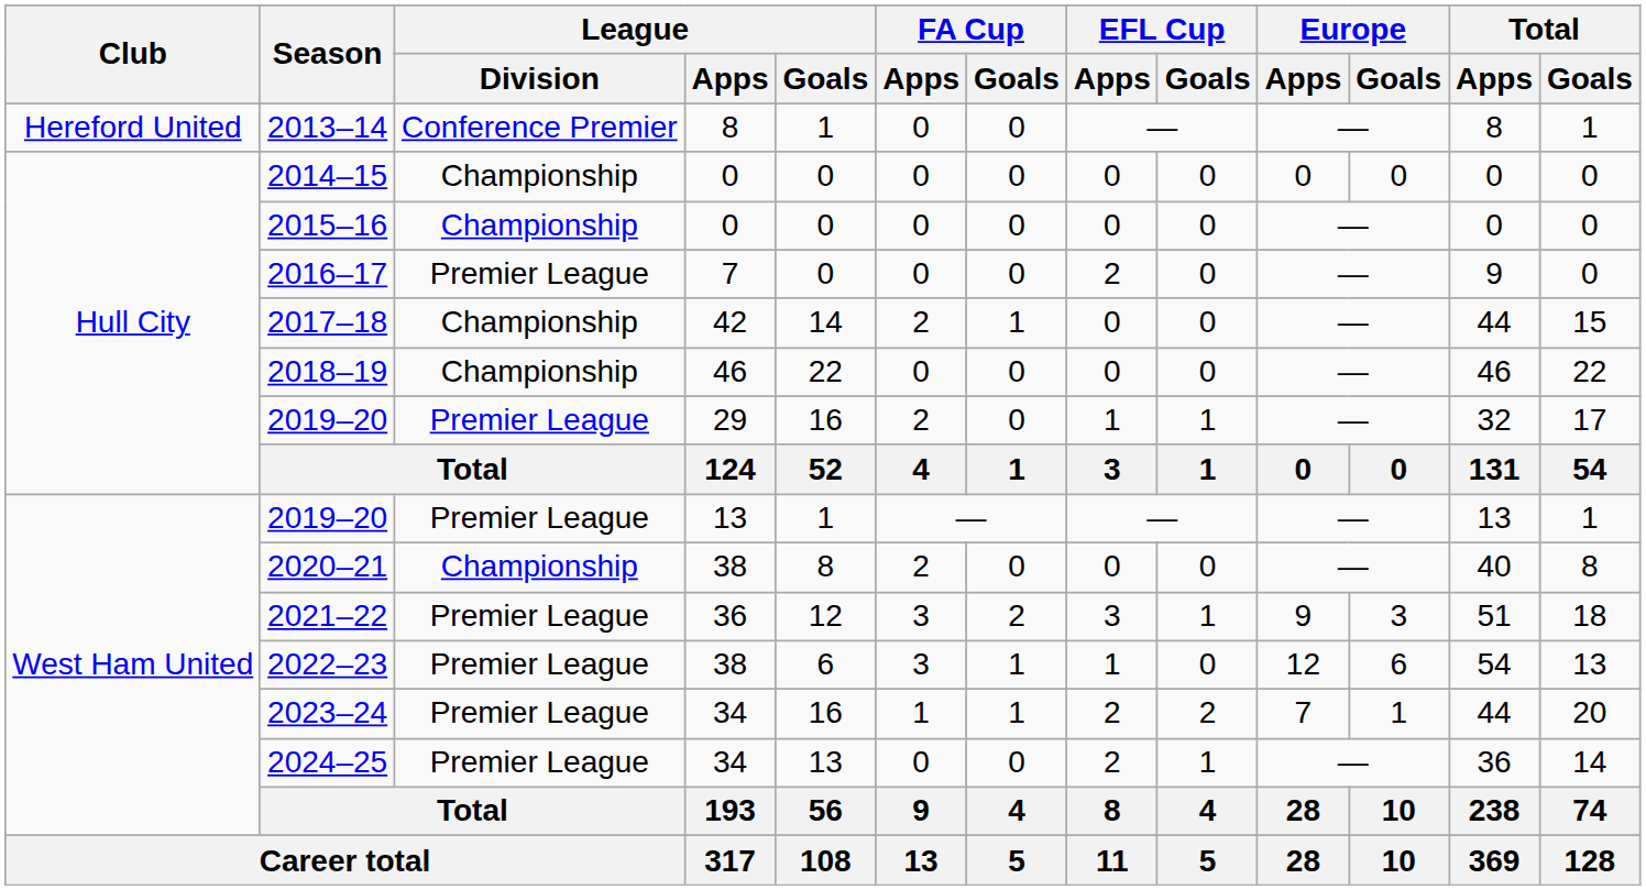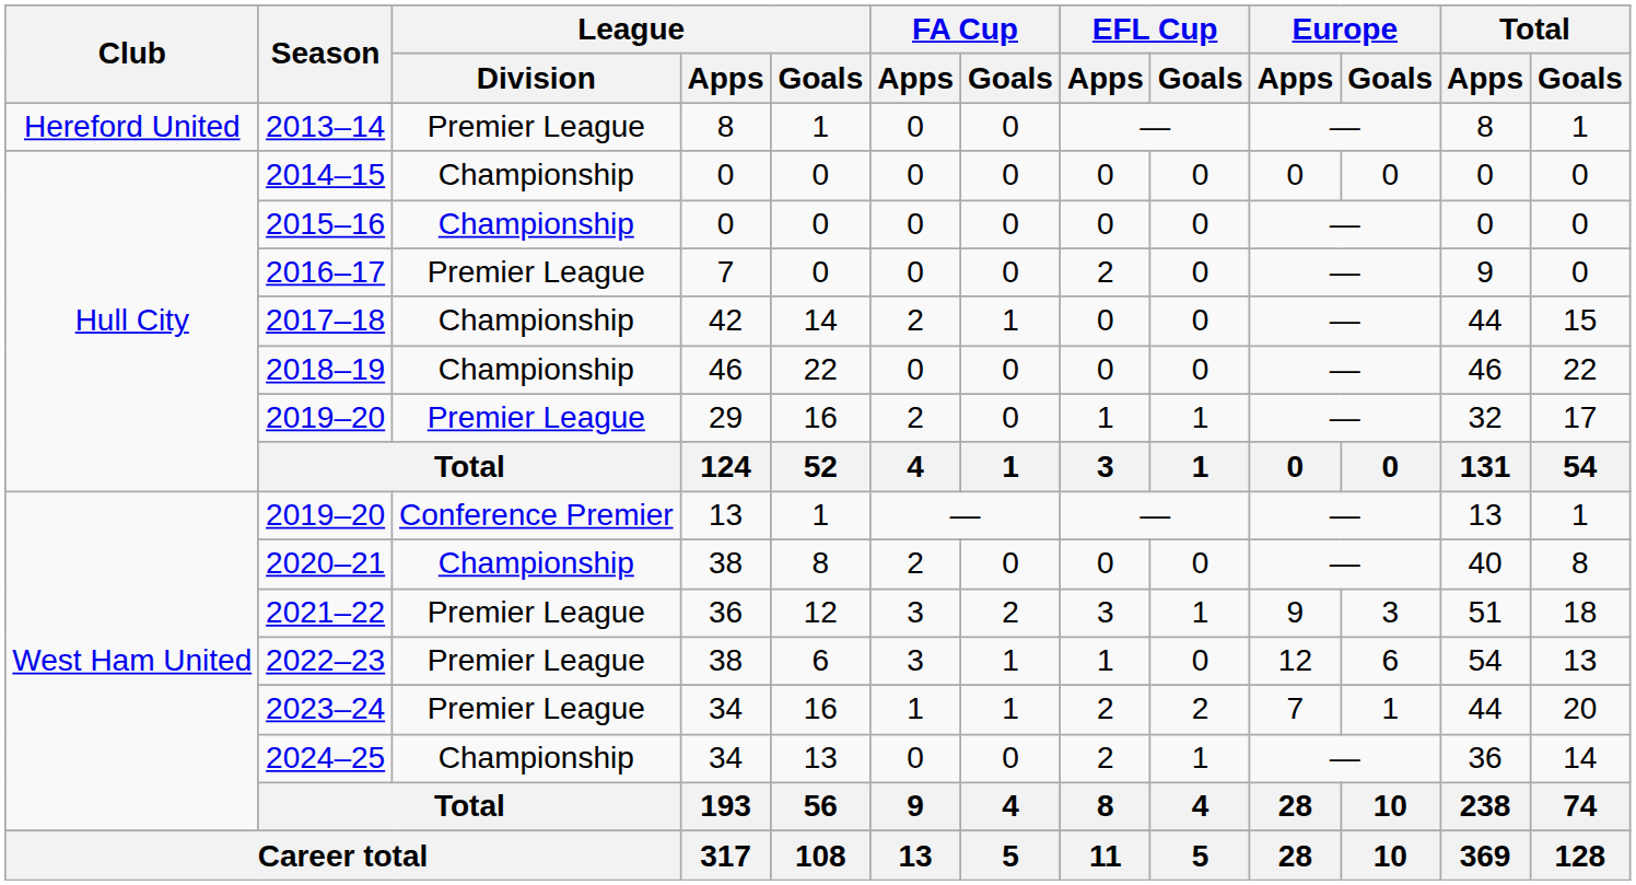 <table class="wikitable" style="text-align: center;">
 <tr>
 <th rowspan="2">Club</th>
 <th rowspan="2">Season</th>
 <th colspan="3">League</th>
 <th colspan="2"><a href='#'>FA Cup</a></th>
 <th colspan="2"><a href='#'>EFL Cup</a></th>
 <th colspan="2"><a href='#'>Europe</a></th>
 <th colspan="2">Total</th>
 </tr>
 <tr>
 <th>Division</th>
 <th>Apps</th>
 <th>Goals</th>
 <th>Apps</th>
 <th>Goals</th>
 <th>Apps</th>
 <th>Goals</th>
 <th>Apps</th>
 <th>Goals</th>
 <th>Apps</th>
 <th>Goals</th>
 </tr>
 <tr>
 <td><a href='#'>Hereford United</a></td>
 <td><a href='#'>2013–14</a></td>
-<td><a href='#'>Conference Premier</a></td>
+<td>Premier League</td>
 <td>8</td>
 <td>1</td>
 <td>0</td>
 <td>0</td>
 <td colspan="2">—</td>
 <td colspan="2">—</td>
 <td>8</td>
 <td>1</td>
 </tr>
 <tr>
 <td rowspan="7"><a href='#'>Hull City</a></td>
 <td><a href='#'>2014–15</a></td>
 <td>Championship</td>
 <td>0</td>
 <td>0</td>
 <td>0</td>
 <td>0</td>
 <td>0</td>
 <td>0</td>
 <td>0</td>
 <td>0</td>
 <td>0</td>
 <td>0</td>
 </tr>
 <tr>
 <td><a href='#'>2015–16</a></td>
 <td><a href='#'>Championship</a></td>
 <td>0</td>
 <td>0</td>
 <td>0</td>
 <td>0</td>
 <td>0</td>
 <td>0</td>
 <td colspan="2">—</td>
 <td>0</td>
 <td>0</td>
 </tr>
 <tr>
 <td><a href='#'>2016–17</a></td>
 <td>Premier League</td>
 <td>7</td>
 <td>0</td>
 <td>0</td>
 <td>0</td>
 <td>2</td>
 <td>0</td>
 <td colspan="2">—</td>
 <td>9</td>
 <td>0</td>
 </tr>
 <tr>
 <td><a href='#'>2017–18</a></td>
 <td>Championship</td>
 <td>42</td>
 <td>14</td>
 <td>2</td>
 <td>1</td>
 <td>0</td>
 <td>0</td>
 <td colspan="2">—</td>
 <td>44</td>
 <td>15</td>
 </tr>
 <tr>
 <td><a href='#'>2018–19</a></td>
 <td>Championship</td>
 <td>46</td>
 <td>22</td>
 <td>0</td>
 <td>0</td>
 <td>0</td>
 <td>0</td>
 <td colspan="2">—</td>
 <td>46</td>
 <td>22</td>
 </tr>
 <tr>
 <td><a href='#'>2019–20</a></td>
 <td><a href='#'>Premier League</a></td>
 <td>29</td>
 <td>16</td>
 <td>2</td>
 <td>0</td>
 <td>1</td>
 <td>1</td>
 <td colspan="2">—</td>
 <td>32</td>
 <td>17</td>
 </tr>
 <tr>
 <th colspan="2">Total</th>
 <th>124</th>
 <th>52</th>
 <th>4</th>
 <th>1</th>
 <th>3</th>
 <th>1</th>
 <th>0</th>
 <th>0</th>
 <th>131</th>
 <th>54</th>
 </tr>
 <tr>
 <td rowspan="7"><a href='#'>West Ham United</a></td>
 <td><a href='#'>2019–20</a></td>
-<td>Premier League</td>
+<td><a href='#'>Conference Premier</a></td>
 <td>13</td>
 <td>1</td>
 <td colspan="2">—</td>
 <td colspan="2">—</td>
 <td colspan="2">—</td>
 <td>13</td>
 <td>1</td>
 </tr>
 <tr>
 <td><a href='#'>2020–21</a></td>
 <td><a href='#'>Championship</a></td>
 <td>38</td>
 <td>8</td>
 <td>2</td>
 <td>0</td>
 <td>0</td>
 <td>0</td>
 <td colspan="2">—</td>
 <td>40</td>
 <td>8</td>
 </tr>
 <tr>
 <td><a href='#'>2021–22</a></td>
 <td>Premier League</td>
 <td>36</td>
 <td>12</td>
 <td>3</td>
 <td>2</td>
 <td>3</td>
 <td>1</td>
 <td>9</td>
 <td>3</td>
 <td>51</td>
 <td>18</td>
 </tr>
 <tr>
 <td><a href='#'>2022–23</a></td>
 <td>Premier League</td>
 <td>38</td>
 <td>6</td>
 <td>3</td>
 <td>1</td>
 <td>1</td>
 <td>0</td>
 <td>12</td>
 <td>6</td>
 <td>54</td>
 <td>13</td>
 </tr>
 <tr>
 <td><a href='#'>2023–24</a></td>
 <td>Premier League</td>
 <td>34</td>
 <td>16</td>
 <td>1</td>
 <td>1</td>
 <td>2</td>
 <td>2</td>
 <td>7</td>
 <td>1</td>
 <td>44</td>
 <td>20</td>
 </tr>
 <tr>
 <td><a href='#'>2024–25</a></td>
-<td>Premier League</td>
+<td>Championship</td>
 <td>34</td>
 <td>13</td>
 <td>0</td>
 <td>0</td>
 <td>2</td>
 <td>1</td>
 <td colspan="2">—</td>
 <td>36</td>
 <td>14</td>
 </tr>
 <tr>
 <th colspan="2">Total</th>
 <th>193</th>
 <th>56</th>
 <th>9</th>
 <th>4</th>
 <th>8</th>
 <th>4</th>
 <th>28</th>
 <th>10</th>
 <th>238</th>
 <th>74</th>
 </tr>
 <tr>
 <th colspan="3">Career total</th>
 <th>317</th>
 <th>108</th>
 <th>13</th>
 <th>5</th>
 <th>11</th>
 <th>5</th>
 <th>28</th>
 <th>10</th>
 <th>369</th>
 <th>128</th>
 </tr>
 </table>
